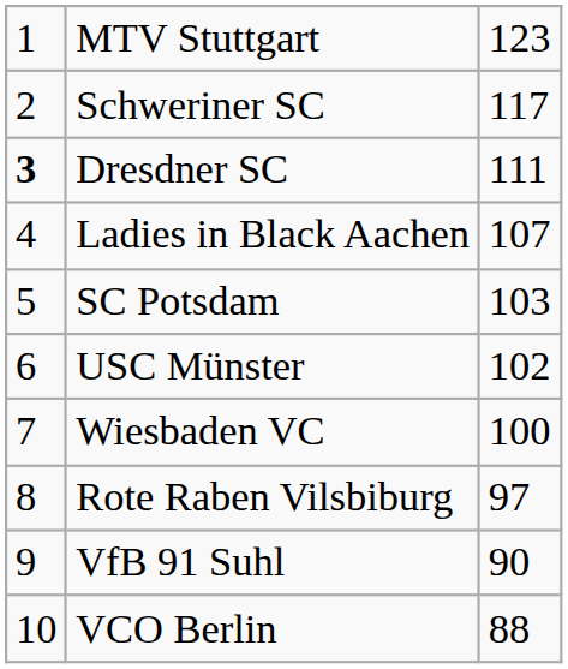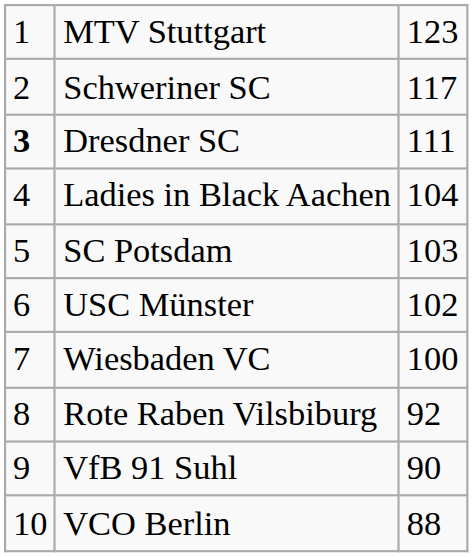 <table class="wikitable">
 <tr>
 <td>1</td>
 <td>MTV Stuttgart</td>
 <td>123</td>
 </tr>
 <tr>
 <td>2</td>
 <td>Schweriner SC</td>
 <td>117</td>
 </tr>
 <tr>
 <td><strong>3</strong></td>
 <td>Dresdner SC</td>
 <td>111</td>
 </tr>
 <tr>
 <td>4</td>
 <td>Ladies in Black Aachen</td>
-<td>107</td>
+<td>104</td>
 </tr>
 <tr>
 <td>5</td>
 <td>SC Potsdam</td>
 <td>103</td>
 </tr>
 <tr>
 <td>6</td>
 <td>USC Münster</td>
 <td>102</td>
 </tr>
 <tr>
 <td>7</td>
 <td>Wiesbaden VC</td>
 <td>100</td>
 </tr>
 <tr>
 <td>8</td>
 <td>Rote Raben Vilsbiburg</td>
-<td>97</td>
+<td>92</td>
 </tr>
 <tr>
 <td>9</td>
 <td>VfB 91 Suhl</td>
 <td>90</td>
 </tr>
 <tr>
 <td>10</td>
 <td>VCO Berlin</td>
 <td>88</td>
 </tr>
 </table>
